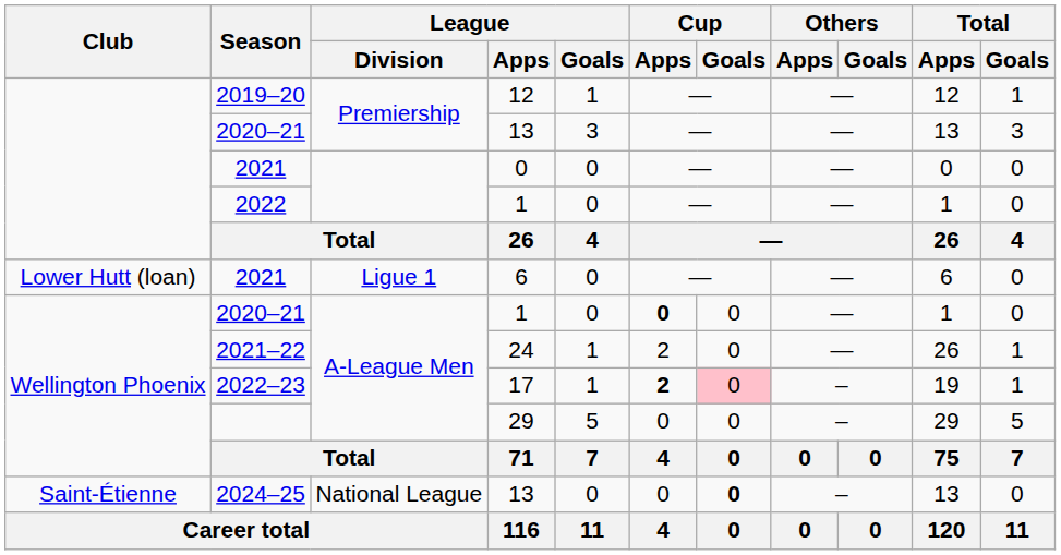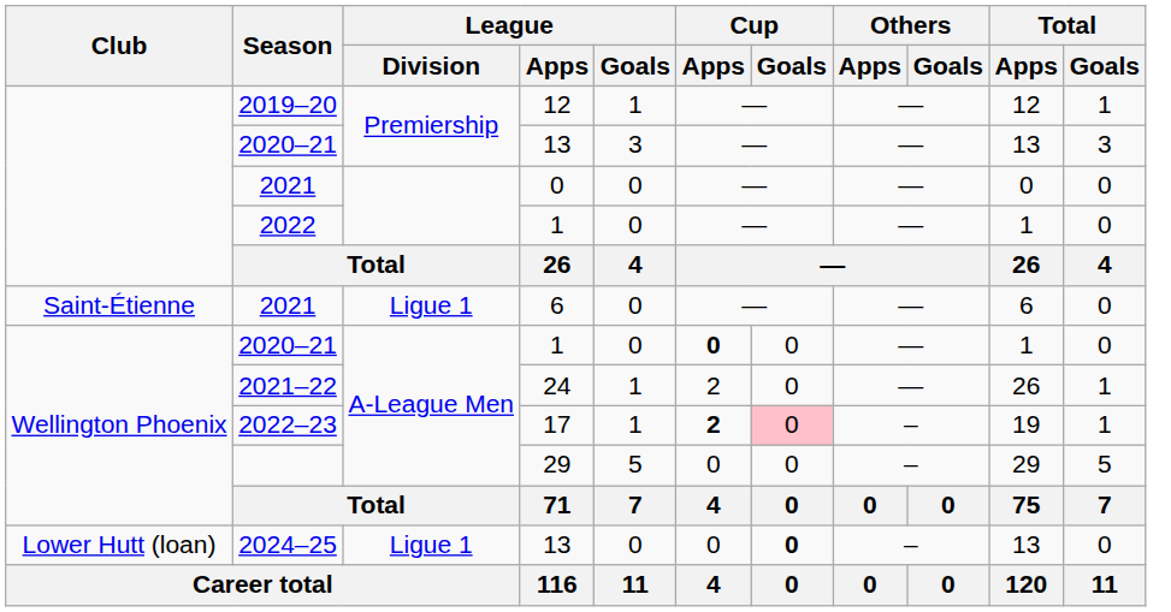 <table class="wikitable" style="text-align: center;">
 <tr>
 <th rowspan=2>Club</th>
 <th rowspan=2>Season</th>
 <th colspan=3>League</th>
 <th colspan=2>Cup</th>
 <th colspan=2>Others</th>
 <th colspan=2>Total</th>
 </tr>
 <tr>
 <th>Division</th>
 <th>Apps</th>
 <th>Goals</th>
 <th>Apps</th>
 <th>Goals</th>
 <th>Apps</th>
 <th>Goals</th>
 <th>Apps</th>
 <th>Goals</th>
 </tr>
 <tr>
 <td rowspan=5></td>
 <td><a href='#'>2019–20</a></td>
 <td rowspan=2><a href='#'>Premiership</a></td>
 <td>12</td>
 <td>1</td>
 <td colspan="2">—</td>
 <td colspan="2">—</td>
 <td>12</td>
 <td>1</td>
 </tr>
 <tr>
 <td><a href='#'>2020–21</a></td>
 <td>13</td>
 <td>3</td>
 <td colspan="2">—</td>
 <td colspan="2">—</td>
 <td>13</td>
 <td>3</td>
 </tr>
 <tr>
 <td><a href='#'>2021</a></td>
 <td rowspan=2></td>
 <td>0</td>
 <td>0</td>
 <td colspan="2">—</td>
 <td colspan="2">—</td>
 <td>0</td>
 <td>0</td>
 </tr>
 <tr>
 <td><a href='#'>2022</a></td>
 <td>1</td>
 <td>0</td>
 <td colspan="2">—</td>
 <td colspan="2">—</td>
 <td>1</td>
 <td>0</td>
 </tr>
 <tr>
 <th colspan=2>Total</th>
 <th>26</th>
 <th>4</th>
 <th colspan="4">—</th>
 <th>26</th>
 <th>4</th>
 </tr>
 <tr>
-<td><a href='#'>Lower Hutt</a> (loan)</td>
+<td><a href='#'>Saint-Étienne</a></td>
 <td><a href='#'>2021</a></td>
 <td><a href='#'>Ligue 1</a></td>
 <td>6</td>
 <td>0</td>
 <td colspan=2>—</td>
 <td colspan="2">—</td>
 <td>6</td>
 <td>0</td>
 </tr>
 <tr>
 <td rowspan=5><a href='#'>Wellington Phoenix</a></td>
 <td><a href='#'>2020–21</a></td>
 <td rowspan=4><a href='#'>A-League Men</a></td>
 <td>1</td>
 <td>0</td>
 <td><strong>0</strong></td>
 <td>0</td>
 <td colspan="2">—</td>
 <td>1</td>
 <td>0</td>
 </tr>
 <tr>
 <td><a href='#'>2021–22</a></td>
 <td>24</td>
 <td>1</td>
 <td>2</td>
 <td>0</td>
 <td colspan=2>—</td>
 <td>26</td>
 <td>1</td>
 </tr>
 <tr>
 <td><a href='#'>2022–23</a></td>
 <td>17</td>
 <td>1</td>
 <td><strong>2</strong></td>
 <td style="background: pink;">0</td>
 <td colspan="2">–</td>
 <td>19</td>
 <td>1</td>
 </tr>
 <tr>
 <td></td>
 <td>29</td>
 <td>5</td>
 <td>0</td>
 <td>0</td>
 <td colspan="2">–</td>
 <td>29</td>
 <td>5</td>
 </tr>
 <tr>
 <th colspan=2>Total</th>
 <th>71</th>
 <th>7</th>
 <th>4</th>
 <th>0</th>
 <th>0</th>
 <th>0</th>
 <th>75</th>
 <th>7</th>
 </tr>
 <tr>
-<td><a href='#'>Saint-Étienne</a></td>
+<td><a href='#'>Lower Hutt</a> (loan)</td>
 <td><a href='#'>2024–25</a></td>
-<td>National League</td>
+<td><a href='#'>Ligue 1</a></td>
 <td>13</td>
 <td>0</td>
 <td>0</td>
 <td><strong>0</strong></td>
 <td colspan="2">–</td>
 <td>13</td>
 <td>0</td>
 </tr>
 <tr>
 <th colspan=3>Career total</th>
 <th>116</th>
 <th>11</th>
 <th>4</th>
 <th>0</th>
 <th>0</th>
 <th>0</th>
 <th>120</th>
 <th>11</th>
 </tr>
 </table>
